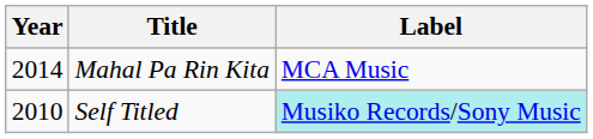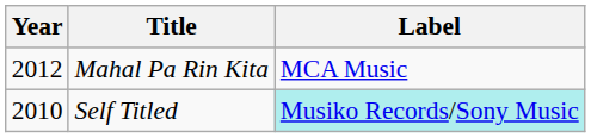 <table class="wikitable" style="font-size: 95%;">
 <tr>
 <th>Year</th>
 <th>Title</th>
 <th>Label</th>
 </tr>
 <tr>
-<td>2014</td>
+<td>2012</td>
 <td><em>Mahal Pa Rin Kita</em></td>
 <td><a href='#'>MCA Music</a></td>
 </tr>
 <tr>
 <td>2010</td>
 <td><em>Self Titled</em></td>
 <td style="background: paleturquoise;"><a href='#'>Musiko Records</a>/<a href='#'>Sony Music</a></td>
 </tr>
 </table>
